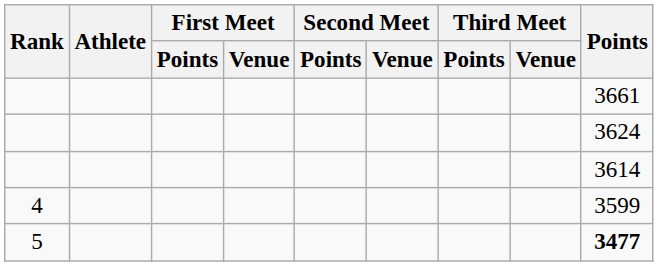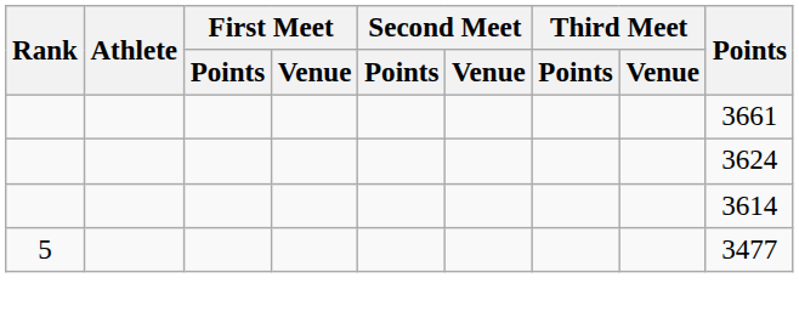 <table class="wikitable" style=" text-align:center; width="95%">
 <tr>
 <th rowspan="2">Rank</th>
 <th rowspan="2">Athlete</th>
 <th colspan="2">First Meet</th>
 <th colspan="2">Second Meet</th>
 <th colspan="2">Third Meet</th>
 <th rowspan="2">Points</th>
 </tr>
 <tr>
 <th>Points</th>
 <th>Venue</th>
 <th>Points</th>
 <th>Venue</th>
 <th>Points</th>
 <th>Venue</th>
 </tr>
 <tr>
 <td></td>
 <td align=left></td>
 <td></td>
 <td></td>
 <td></td>
 <td></td>
 <td></td>
 <td></td>
 <td>3661</td>
 </tr>
 <tr>
 <td></td>
 <td align=left></td>
 <td></td>
 <td></td>
 <td></td>
 <td></td>
 <td></td>
 <td></td>
 <td>3624</td>
 </tr>
 <tr>
 <td></td>
 <td align=left></td>
 <td></td>
 <td></td>
 <td></td>
 <td></td>
 <td></td>
 <td></td>
 <td>3614</td>
 </tr>
 <tr>
-<td>4</td>
-<td align=left></td>
-<td></td>
-<td></td>
-<td></td>
-<td></td>
-<td></td>
-<td></td>
-<td>3599</td>
-</tr>
-<tr>
 <td>5</td>
 <td align=left></td>
 <td></td>
 <td></td>
 <td></td>
 <td></td>
 <td></td>
 <td></td>
-<td><strong>3477</strong></td>
+<td>3477</td>
 </tr>
 </table>
